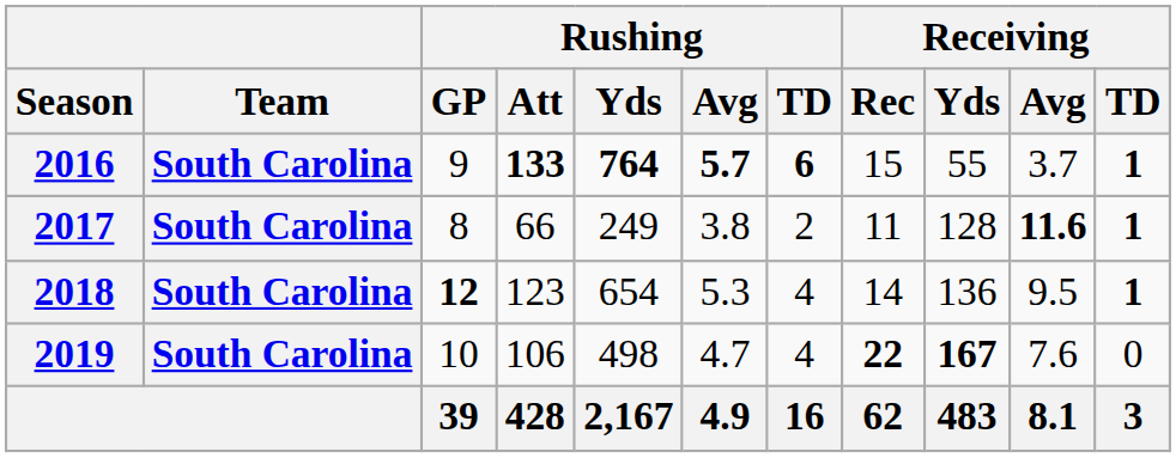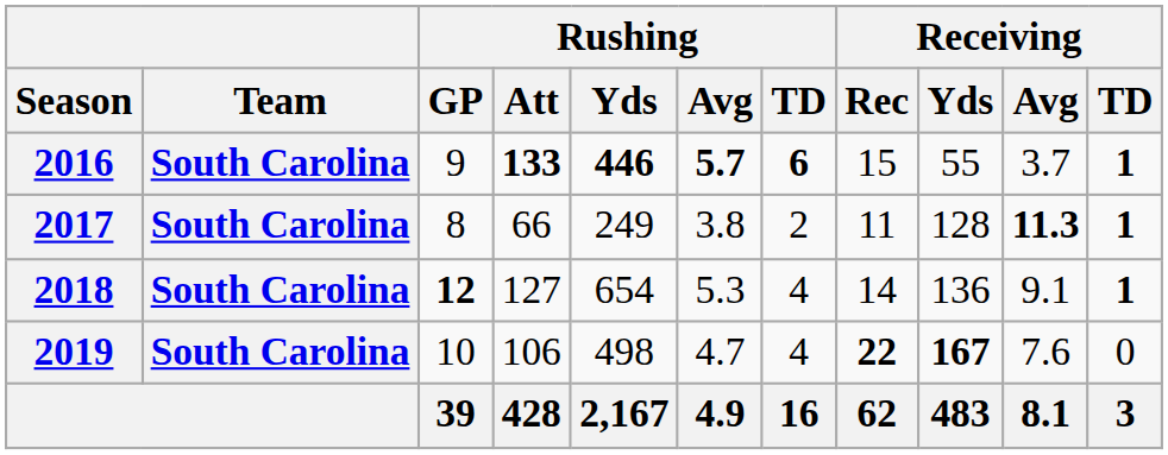 <table class="wikitable" style="text-align:center;">
 <tr>
 <th colspan="2"></th>
 <th colspan="5">Rushing</th>
 <th colspan="6">Receiving</th>
 </tr>
 <tr>
 <th>Season</th>
 <th>Team</th>
 <th>GP</th>
 <th>Att</th>
 <th>Yds</th>
 <th>Avg</th>
 <th>TD</th>
 <th>Rec</th>
 <th>Yds</th>
 <th>Avg</th>
 <th>TD</th>
 </tr>
 <tr>
 <th><a href='#'>2016</a></th>
 <th><a href='#'>South Carolina</a></th>
 <td>9</td>
 <td><strong>133</strong></td>
-<td><strong>764</strong></td>
+<td><strong>446</strong></td>
 <td><strong>5.7</strong></td>
 <td><strong>6</strong></td>
 <td>15</td>
 <td>55</td>
 <td>3.7</td>
 <td><strong>1</strong></td>
 </tr>
 <tr>
 <th><a href='#'>2017</a></th>
 <th><a href='#'>South Carolina</a></th>
 <td>8</td>
 <td>66</td>
 <td>249</td>
 <td>3.8</td>
 <td>2</td>
 <td>11</td>
 <td>128</td>
-<td><strong>11.6</strong></td>
+<td><strong>11.3</strong></td>
 <td><strong>1</strong></td>
 </tr>
 <tr>
 <th><a href='#'>2018</a></th>
 <th><a href='#'>South Carolina</a></th>
 <td><strong>12</strong></td>
-<td>123</td>
+<td>127</td>
 <td>654</td>
 <td>5.3</td>
 <td>4</td>
 <td>14</td>
 <td>136</td>
-<td>9.5</td>
+<td>9.1</td>
 <td><strong>1</strong></td>
 </tr>
 <tr>
 <th><a href='#'>2019</a></th>
 <th><a href='#'>South Carolina</a></th>
 <td>10</td>
 <td>106</td>
 <td>498</td>
 <td>4.7</td>
 <td>4</td>
 <td><strong>22</strong></td>
 <td><strong>167</strong></td>
 <td>7.6</td>
 <td>0</td>
 </tr>
 <tr>
 <th colspan="2"></th>
 <th>39</th>
 <th>428</th>
 <th>2,167</th>
 <th>4.9</th>
 <th>16</th>
 <th>62</th>
 <th>483</th>
 <th>8.1</th>
 <th>3</th>
 </tr>
 </table>
